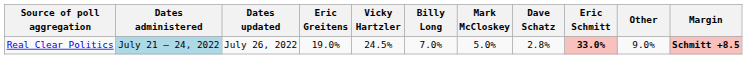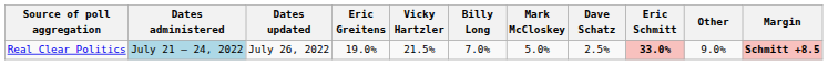 <table class="wikitable sortable" style="text-align:center;font-size:90%;line-height:17px">
 <tr>
 <th>Source of poll<br>aggregation</th>
 <th>Dates<br>administered</th>
 <th>Dates<br>updated</th>
 <th style="width:60px;">Eric<br>Greitens</th>
 <th style="width:60px;">Vicky<br>Hartzler</th>
 <th style="width:60px;">Billy<br>Long</th>
 <th style="width:60px;">Mark<br>McCloskey</th>
 <th style="width:60px;">Dave<br>Schatz</th>
 <th style="width:60px;">Eric<br>Schmitt</th>
 <th style="width:60px;">Other<br></th>
 <th>Margin</th>
 </tr>
 <tr>
 <td><a href='#'>Real Clear Politics</a></td>
 <td style="background: lightblue;">July 21 – 24, 2022</td>
 <td>July 26, 2022</td>
 <td>19.0%</td>
-<td>24.5%</td>
+<td>21.5%</td>
 <td>7.0%</td>
 <td>5.0%</td>
-<td>2.8%</td>
+<td>2.5%</td>
 <td style="background: rgb(248, 193, 190);"><strong>33.0%</strong></td>
 <td>9.0%</td>
 <td style="background: rgb(248, 193, 190);"><strong>Schmitt +8.5</strong></td>
 </tr>
 </table>
